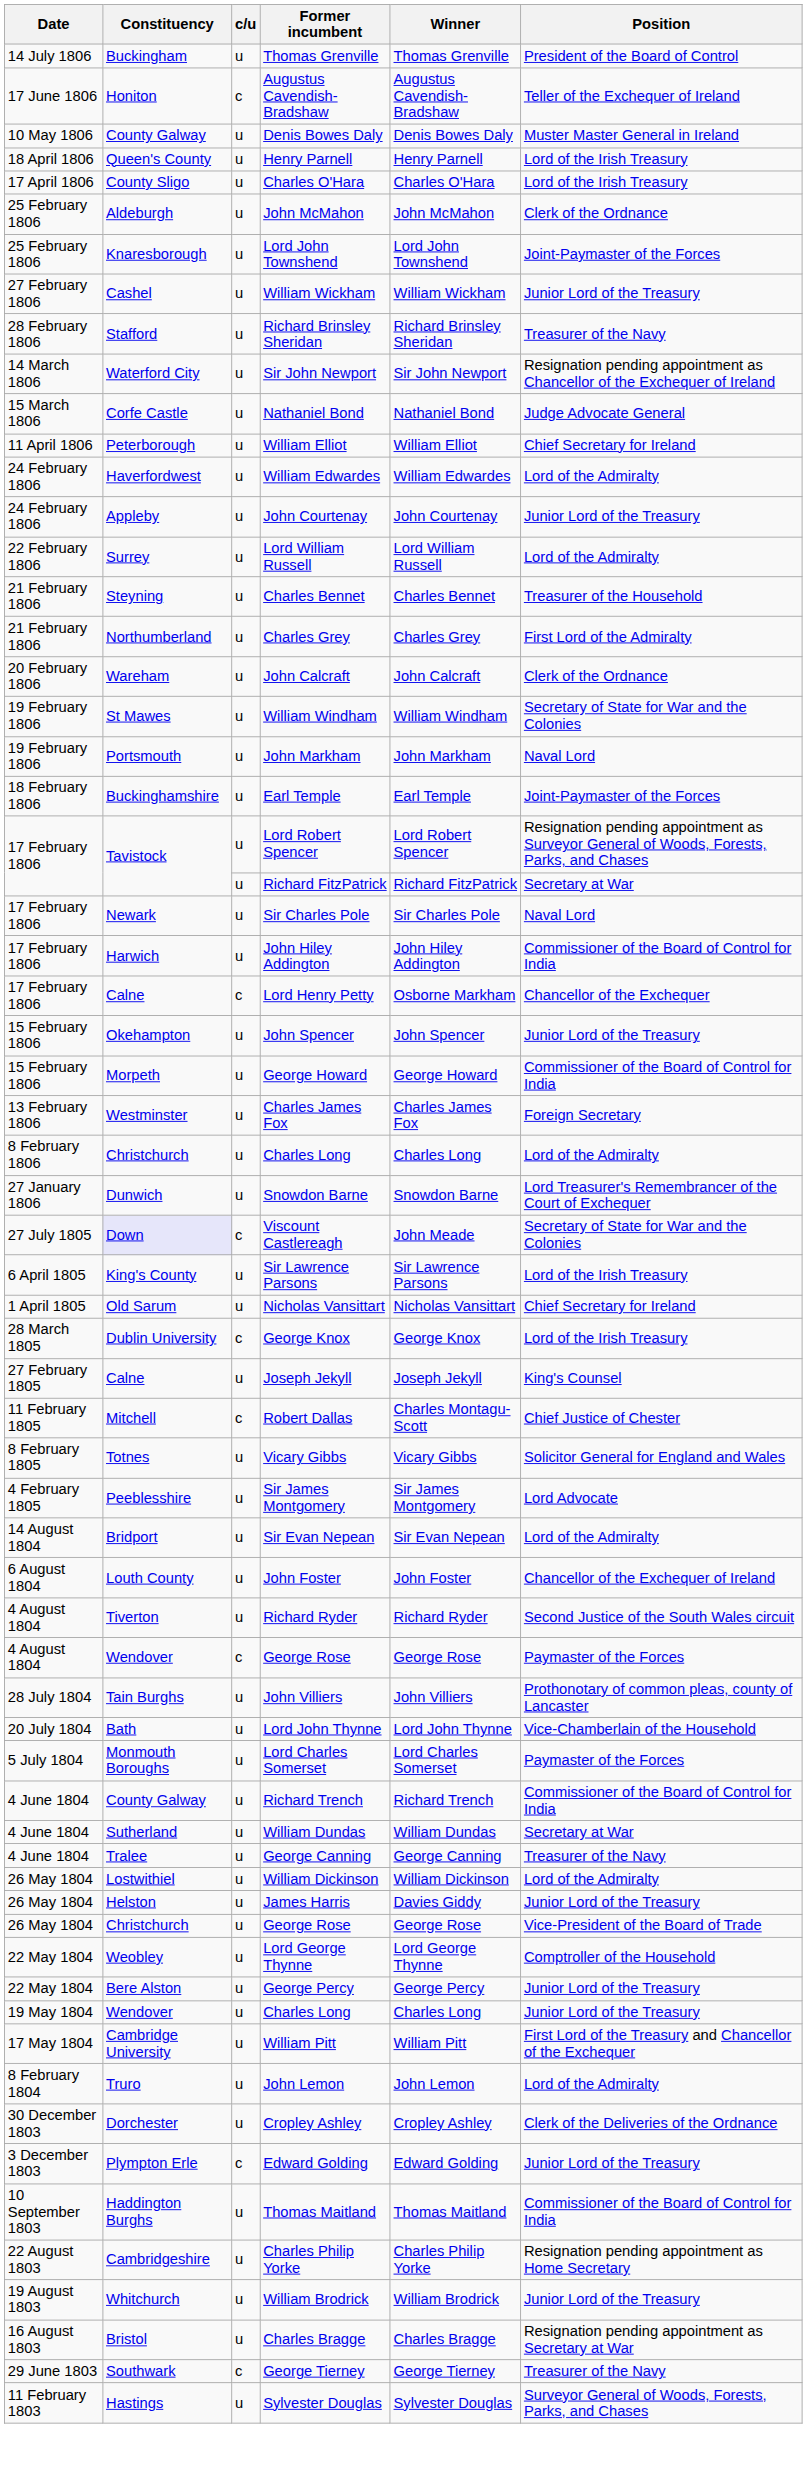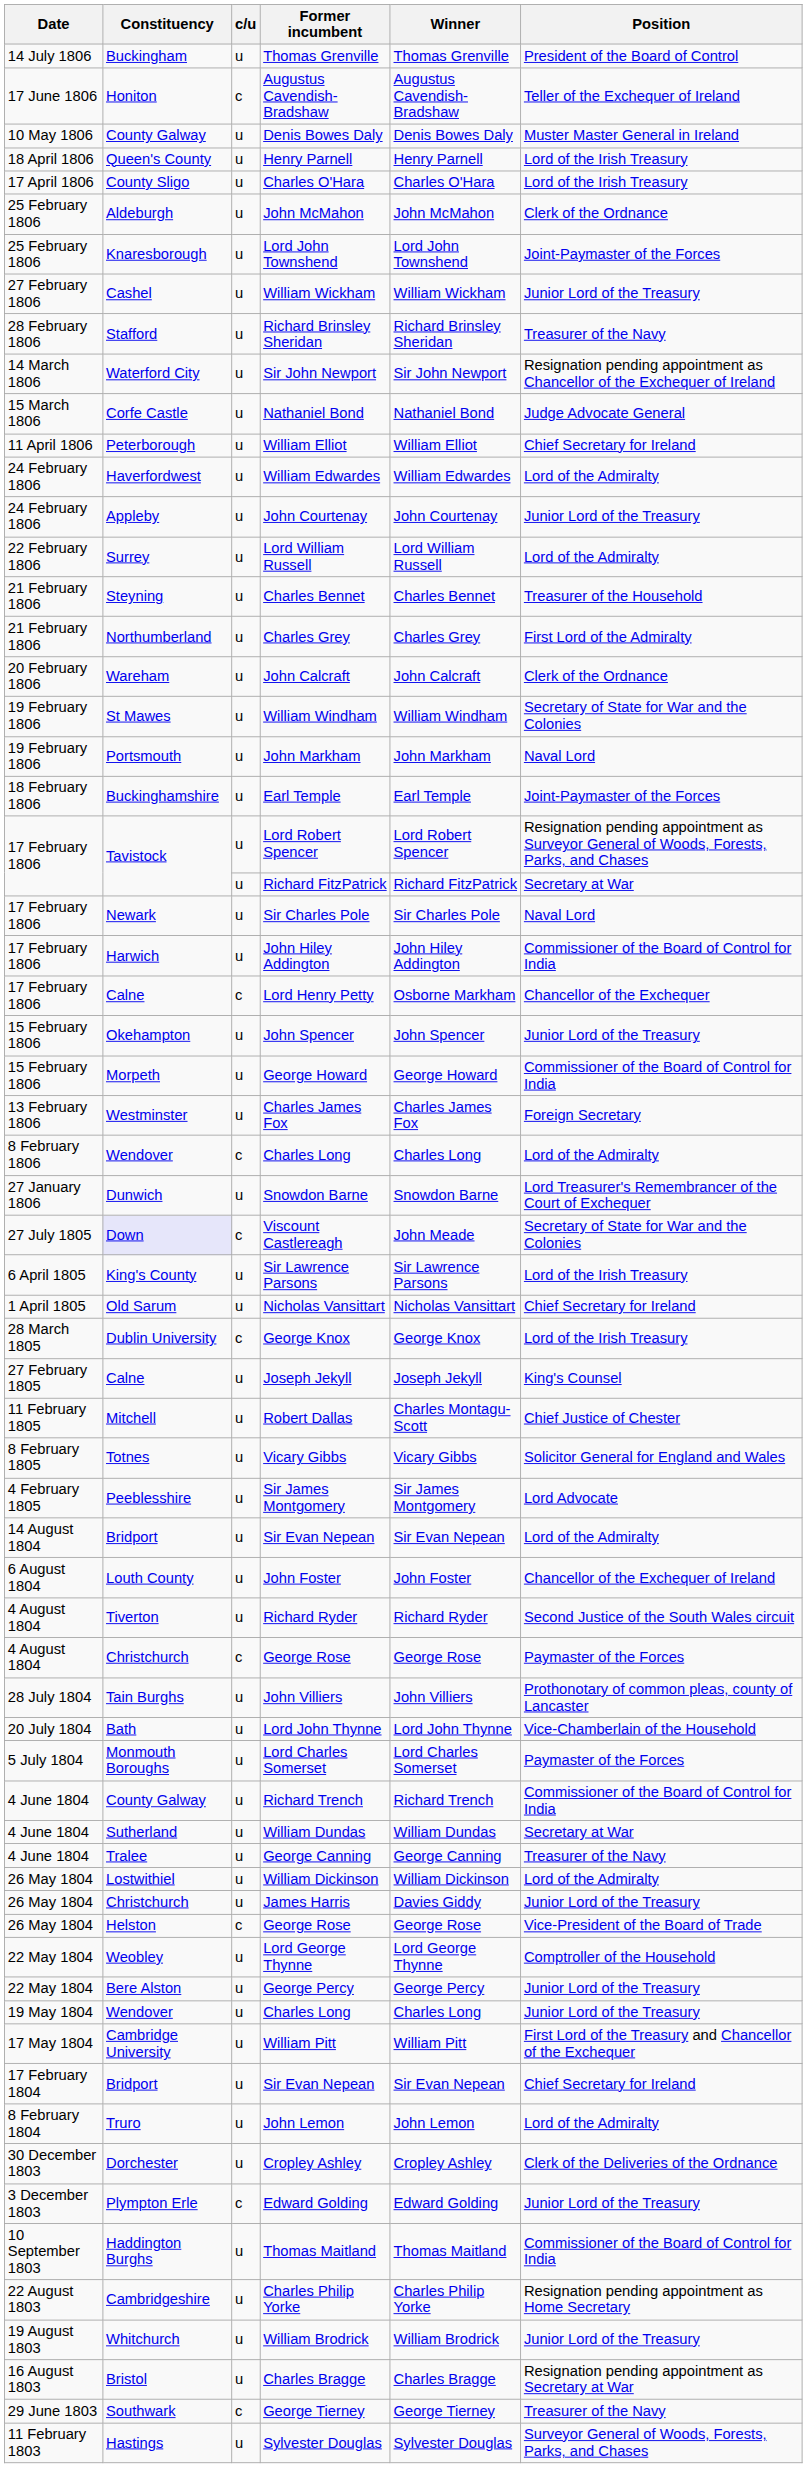 <table class="wikitable">
 <tr>
 <th>Date</th>
 <th>Constituency</th>
 <th>c/u</th>
 <th>Former incumbent</th>
 <th>Winner</th>
 <th>Position</th>
 </tr>
 <tr>
 <td>14 July 1806</td>
 <td><a href='#'>Buckingham</a></td>
 <td>u</td>
 <td><a href='#'>Thomas Grenville</a></td>
 <td><a href='#'>Thomas Grenville</a></td>
 <td><a href='#'>President of the Board of Control</a></td>
 </tr>
 <tr>
 <td>17 June 1806</td>
 <td><a href='#'>Honiton</a></td>
 <td>c</td>
 <td><a href='#'>Augustus Cavendish-Bradshaw</a></td>
 <td><a href='#'>Augustus Cavendish-Bradshaw</a></td>
 <td><a href='#'>Teller of the Exchequer of Ireland</a></td>
 </tr>
 <tr>
 <td>10 May 1806</td>
 <td><a href='#'>County Galway</a></td>
 <td>u</td>
 <td><a href='#'>Denis Bowes Daly</a></td>
 <td><a href='#'>Denis Bowes Daly</a></td>
 <td><a href='#'>Muster Master General in Ireland</a></td>
 </tr>
 <tr>
 <td>18 April 1806</td>
 <td><a href='#'>Queen's County</a></td>
 <td>u</td>
 <td><a href='#'>Henry Parnell</a></td>
 <td><a href='#'>Henry Parnell</a></td>
 <td><a href='#'>Lord of the Irish Treasury</a></td>
 </tr>
 <tr>
 <td>17 April 1806</td>
 <td><a href='#'>County Sligo</a></td>
 <td>u</td>
 <td><a href='#'>Charles O'Hara</a></td>
 <td><a href='#'>Charles O'Hara</a></td>
 <td><a href='#'>Lord of the Irish Treasury</a></td>
 </tr>
 <tr>
 <td>25 February 1806</td>
 <td><a href='#'>Aldeburgh</a></td>
 <td>u</td>
 <td><a href='#'>John McMahon</a></td>
 <td><a href='#'>John McMahon</a></td>
 <td><a href='#'>Clerk of the Ordnance</a></td>
 </tr>
 <tr>
 <td>25 February 1806</td>
 <td><a href='#'>Knaresborough</a></td>
 <td>u</td>
 <td><a href='#'>Lord John Townshend</a></td>
 <td><a href='#'>Lord John Townshend</a></td>
 <td><a href='#'>Joint-Paymaster of the Forces</a></td>
 </tr>
 <tr>
 <td>27 February 1806</td>
 <td><a href='#'>Cashel</a></td>
 <td>u</td>
 <td><a href='#'>William Wickham</a></td>
 <td><a href='#'>William Wickham</a></td>
 <td><a href='#'>Junior Lord of the Treasury</a></td>
 </tr>
 <tr>
 <td>28 February 1806</td>
 <td><a href='#'>Stafford</a></td>
 <td>u</td>
 <td><a href='#'>Richard Brinsley Sheridan</a></td>
 <td><a href='#'>Richard Brinsley Sheridan</a></td>
 <td><a href='#'>Treasurer of the Navy</a></td>
 </tr>
 <tr>
 <td>14 March 1806</td>
 <td><a href='#'>Waterford City</a></td>
 <td>u</td>
 <td><a href='#'>Sir John Newport</a></td>
 <td><a href='#'>Sir John Newport</a></td>
 <td>Resignation pending appointment as <a href='#'>Chancellor of the Exchequer of Ireland</a></td>
 </tr>
 <tr>
 <td>15 March 1806</td>
 <td><a href='#'>Corfe Castle</a></td>
 <td>u</td>
 <td><a href='#'>Nathaniel Bond</a></td>
 <td><a href='#'>Nathaniel Bond</a></td>
 <td><a href='#'>Judge Advocate General</a></td>
 </tr>
 <tr>
 <td>11 April 1806</td>
 <td><a href='#'>Peterborough</a></td>
 <td>u</td>
 <td><a href='#'>William Elliot</a></td>
 <td><a href='#'>William Elliot</a></td>
 <td><a href='#'>Chief Secretary for Ireland</a></td>
 </tr>
 <tr>
 <td>24 February 1806</td>
 <td><a href='#'>Haverfordwest</a></td>
 <td>u</td>
 <td><a href='#'>William Edwardes</a></td>
 <td><a href='#'>William Edwardes</a></td>
 <td><a href='#'>Lord of the Admiralty</a></td>
 </tr>
 <tr>
 <td>24 February 1806</td>
 <td><a href='#'>Appleby</a></td>
 <td>u</td>
 <td><a href='#'>John Courtenay</a></td>
 <td><a href='#'>John Courtenay</a></td>
 <td><a href='#'>Junior Lord of the Treasury</a></td>
 </tr>
 <tr>
 <td>22 February 1806</td>
 <td><a href='#'>Surrey</a></td>
 <td>u</td>
 <td><a href='#'>Lord William Russell</a></td>
 <td><a href='#'>Lord William Russell</a></td>
 <td><a href='#'>Lord of the Admiralty</a></td>
 </tr>
 <tr>
 <td>21 February 1806</td>
 <td><a href='#'>Steyning</a></td>
 <td>u</td>
 <td><a href='#'>Charles Bennet</a></td>
 <td><a href='#'>Charles Bennet</a></td>
 <td><a href='#'>Treasurer of the Household</a></td>
 </tr>
 <tr>
 <td>21 February 1806</td>
 <td><a href='#'>Northumberland</a></td>
 <td>u</td>
 <td><a href='#'>Charles Grey</a></td>
 <td><a href='#'>Charles Grey</a></td>
 <td><a href='#'>First Lord of the Admiralty</a></td>
 </tr>
 <tr>
 <td>20 February 1806</td>
 <td><a href='#'>Wareham</a></td>
 <td>u</td>
 <td><a href='#'>John Calcraft</a></td>
 <td><a href='#'>John Calcraft</a></td>
 <td><a href='#'>Clerk of the Ordnance</a></td>
 </tr>
 <tr>
 <td>19 February 1806</td>
 <td><a href='#'>St Mawes</a></td>
 <td>u</td>
 <td><a href='#'>William Windham</a></td>
 <td><a href='#'>William Windham</a></td>
 <td><a href='#'>Secretary of State for War and the Colonies</a></td>
 </tr>
 <tr>
 <td>19 February 1806</td>
 <td><a href='#'>Portsmouth</a></td>
 <td>u</td>
 <td><a href='#'>John Markham</a></td>
 <td><a href='#'>John Markham</a></td>
 <td><a href='#'>Naval Lord</a></td>
 </tr>
 <tr>
 <td>18 February 1806</td>
 <td><a href='#'>Buckinghamshire</a></td>
 <td>u</td>
 <td><a href='#'>Earl Temple</a></td>
 <td><a href='#'>Earl Temple</a></td>
 <td><a href='#'>Joint-Paymaster of the Forces</a></td>
 </tr>
 <tr>
 <td rowspan=2>17 February 1806</td>
 <td rowspan=2><a href='#'>Tavistock</a></td>
 <td>u</td>
 <td><a href='#'>Lord Robert Spencer</a></td>
 <td><a href='#'>Lord Robert Spencer</a></td>
 <td>Resignation pending appointment as <a href='#'>Surveyor General of Woods, Forests, Parks, and Chases</a></td>
 </tr>
 <tr>
 <td>u</td>
 <td><a href='#'>Richard FitzPatrick</a></td>
 <td><a href='#'>Richard FitzPatrick</a></td>
 <td><a href='#'>Secretary at War</a></td>
 </tr>
 <tr>
 <td>17 February 1806</td>
 <td><a href='#'>Newark</a></td>
 <td>u</td>
 <td><a href='#'>Sir Charles Pole</a></td>
 <td><a href='#'>Sir Charles Pole</a></td>
 <td><a href='#'>Naval Lord</a></td>
 </tr>
 <tr>
 <td>17 February 1806</td>
 <td><a href='#'>Harwich</a></td>
 <td>u</td>
 <td><a href='#'>John Hiley Addington</a></td>
 <td><a href='#'>John Hiley Addington</a></td>
 <td><a href='#'>Commissioner of the Board of Control for India</a></td>
 </tr>
 <tr>
 <td>17 February 1806</td>
 <td><a href='#'>Calne</a></td>
 <td>c</td>
 <td><a href='#'>Lord Henry Petty</a></td>
 <td><a href='#'>Osborne Markham</a></td>
 <td><a href='#'>Chancellor of the Exchequer</a></td>
 </tr>
 <tr>
 <td>15 February 1806</td>
 <td><a href='#'>Okehampton</a></td>
 <td>u</td>
 <td><a href='#'>John Spencer</a></td>
 <td><a href='#'>John Spencer</a></td>
 <td><a href='#'>Junior Lord of the Treasury</a></td>
 </tr>
 <tr>
 <td>15 February 1806</td>
 <td><a href='#'>Morpeth</a></td>
 <td>u</td>
 <td><a href='#'>George Howard</a></td>
 <td><a href='#'>George Howard</a></td>
 <td><a href='#'>Commissioner of the Board of Control for India</a></td>
 </tr>
 <tr>
 <td>13 February 1806</td>
 <td><a href='#'>Westminster</a></td>
 <td>u</td>
 <td><a href='#'>Charles James Fox</a></td>
 <td><a href='#'>Charles James Fox</a></td>
 <td><a href='#'>Foreign Secretary</a></td>
 </tr>
 <tr>
 <td>8 February 1806</td>
-<td><a href='#'>Christchurch</a></td>
-<td>u</td>
+<td><a href='#'>Wendover</a></td>
+<td>c</td>
 <td><a href='#'>Charles Long</a></td>
 <td><a href='#'>Charles Long</a></td>
 <td><a href='#'>Lord of the Admiralty</a></td>
 </tr>
 <tr>
 <td>27 January 1806</td>
 <td><a href='#'>Dunwich</a></td>
 <td>u</td>
 <td><a href='#'>Snowdon Barne</a></td>
 <td><a href='#'>Snowdon Barne</a></td>
 <td><a href='#'>Lord Treasurer's Remembrancer of the Court of Exchequer</a></td>
 </tr>
 <tr>
 <td>27 July 1805</td>
 <td style="background: lavender;"><a href='#'>Down</a></td>
 <td>c</td>
 <td><a href='#'>Viscount Castlereagh</a></td>
 <td><a href='#'>John Meade</a></td>
 <td><a href='#'>Secretary of State for War and the Colonies</a></td>
 </tr>
 <tr>
 <td>6 April 1805</td>
 <td><a href='#'>King's County</a></td>
 <td>u</td>
 <td><a href='#'>Sir Lawrence Parsons</a></td>
 <td><a href='#'>Sir Lawrence Parsons</a></td>
 <td><a href='#'>Lord of the Irish Treasury</a></td>
 </tr>
 <tr>
 <td>1 April 1805</td>
 <td><a href='#'>Old Sarum</a></td>
 <td>u</td>
 <td><a href='#'>Nicholas Vansittart</a></td>
 <td><a href='#'>Nicholas Vansittart</a></td>
 <td><a href='#'>Chief Secretary for Ireland</a></td>
 </tr>
 <tr>
 <td>28 March 1805</td>
 <td><a href='#'>Dublin University</a></td>
 <td>c</td>
 <td><a href='#'>George Knox</a></td>
 <td><a href='#'>George Knox</a></td>
 <td><a href='#'>Lord of the Irish Treasury</a></td>
 </tr>
 <tr>
 <td>27 February 1805</td>
 <td><a href='#'>Calne</a></td>
 <td>u</td>
 <td><a href='#'>Joseph Jekyll</a></td>
 <td><a href='#'>Joseph Jekyll</a></td>
 <td><a href='#'>King's Counsel</a></td>
 </tr>
 <tr>
 <td>11 February 1805</td>
 <td><a href='#'>Mitchell</a></td>
-<td>c</td>
+<td>u</td>
 <td><a href='#'>Robert Dallas</a></td>
 <td><a href='#'>Charles Montagu-Scott</a></td>
 <td><a href='#'>Chief Justice of Chester</a></td>
 </tr>
 <tr>
 <td>8 February 1805</td>
 <td><a href='#'>Totnes</a></td>
 <td>u</td>
 <td><a href='#'>Vicary Gibbs</a></td>
 <td><a href='#'>Vicary Gibbs</a></td>
 <td><a href='#'>Solicitor General for England and Wales</a></td>
 </tr>
 <tr>
 <td>4 February 1805</td>
 <td><a href='#'>Peeblesshire</a></td>
 <td>u</td>
 <td><a href='#'>Sir James Montgomery</a></td>
 <td><a href='#'>Sir James Montgomery</a></td>
 <td><a href='#'>Lord Advocate</a></td>
 </tr>
 <tr>
 <td>14 August 1804</td>
 <td><a href='#'>Bridport</a></td>
 <td>u</td>
 <td><a href='#'>Sir Evan Nepean</a></td>
 <td><a href='#'>Sir Evan Nepean</a></td>
 <td><a href='#'>Lord of the Admiralty</a></td>
 </tr>
 <tr>
 <td>6 August 1804</td>
 <td><a href='#'>Louth County</a></td>
 <td>u</td>
 <td><a href='#'>John Foster</a></td>
 <td><a href='#'>John Foster</a></td>
 <td><a href='#'>Chancellor of the Exchequer of Ireland</a></td>
 </tr>
 <tr>
 <td>4 August 1804</td>
 <td><a href='#'>Tiverton</a></td>
 <td>u</td>
 <td><a href='#'>Richard Ryder</a></td>
 <td><a href='#'>Richard Ryder</a></td>
 <td><a href='#'>Second Justice of the South Wales circuit</a></td>
 </tr>
 <tr>
 <td>4 August 1804</td>
-<td><a href='#'>Wendover</a></td>
+<td><a href='#'>Christchurch</a></td>
 <td>c</td>
 <td><a href='#'>George Rose</a></td>
 <td><a href='#'>George Rose</a></td>
 <td><a href='#'>Paymaster of the Forces</a></td>
 </tr>
 <tr>
 <td>28 July 1804</td>
 <td><a href='#'>Tain Burghs</a></td>
 <td>u</td>
 <td><a href='#'>John Villiers</a></td>
 <td><a href='#'>John Villiers</a></td>
 <td><a href='#'>Prothonotary of common pleas, county of Lancaster</a></td>
 </tr>
 <tr>
 <td>20 July 1804</td>
 <td><a href='#'>Bath</a></td>
 <td>u</td>
 <td><a href='#'>Lord John Thynne</a></td>
 <td><a href='#'>Lord John Thynne</a></td>
 <td><a href='#'>Vice-Chamberlain of the Household</a></td>
 </tr>
 <tr>
 <td>5 July 1804</td>
 <td><a href='#'>Monmouth Boroughs</a></td>
 <td>u</td>
 <td><a href='#'>Lord Charles Somerset</a></td>
 <td><a href='#'>Lord Charles Somerset</a></td>
 <td><a href='#'>Paymaster of the Forces</a></td>
 </tr>
 <tr>
 <td>4 June 1804</td>
 <td><a href='#'>County Galway</a></td>
 <td>u</td>
 <td><a href='#'>Richard Trench</a></td>
 <td><a href='#'>Richard Trench</a></td>
 <td><a href='#'>Commissioner of the Board of Control for India</a></td>
 </tr>
 <tr>
 <td>4 June 1804</td>
 <td><a href='#'>Sutherland</a></td>
 <td>u</td>
 <td><a href='#'>William Dundas</a></td>
 <td><a href='#'>William Dundas</a></td>
 <td><a href='#'>Secretary at War</a></td>
 </tr>
 <tr>
 <td>4 June 1804</td>
 <td><a href='#'>Tralee</a></td>
 <td>u</td>
 <td><a href='#'>George Canning</a></td>
 <td><a href='#'>George Canning</a></td>
 <td><a href='#'>Treasurer of the Navy</a></td>
 </tr>
 <tr>
 <td>26 May 1804</td>
 <td><a href='#'>Lostwithiel</a></td>
 <td>u</td>
 <td><a href='#'>William Dickinson</a></td>
 <td><a href='#'>William Dickinson</a></td>
 <td><a href='#'>Lord of the Admiralty</a></td>
 </tr>
 <tr>
 <td>26 May 1804</td>
-<td><a href='#'>Helston</a></td>
+<td><a href='#'>Christchurch</a></td>
 <td>u</td>
 <td><a href='#'>James Harris</a></td>
 <td><a href='#'>Davies Giddy</a></td>
 <td><a href='#'>Junior Lord of the Treasury</a></td>
 </tr>
 <tr>
 <td>26 May 1804</td>
-<td><a href='#'>Christchurch</a></td>
-<td>u</td>
+<td><a href='#'>Helston</a></td>
+<td>c</td>
 <td><a href='#'>George Rose</a></td>
 <td><a href='#'>George Rose</a></td>
 <td><a href='#'>Vice-President of the Board of Trade</a></td>
 </tr>
 <tr>
 <td>22 May 1804</td>
 <td><a href='#'>Weobley</a></td>
 <td>u</td>
 <td><a href='#'>Lord George Thynne</a></td>
 <td><a href='#'>Lord George Thynne</a></td>
 <td><a href='#'>Comptroller of the Household</a></td>
 </tr>
 <tr>
 <td>22 May 1804</td>
 <td><a href='#'>Bere Alston</a></td>
 <td>u</td>
 <td><a href='#'>George Percy</a></td>
 <td><a href='#'>George Percy</a></td>
 <td><a href='#'>Junior Lord of the Treasury</a></td>
 </tr>
 <tr>
 <td>19 May 1804</td>
 <td><a href='#'>Wendover</a></td>
 <td>u</td>
 <td><a href='#'>Charles Long</a></td>
 <td><a href='#'>Charles Long</a></td>
 <td><a href='#'>Junior Lord of the Treasury</a></td>
 </tr>
 <tr>
 <td>17 May 1804</td>
 <td><a href='#'>Cambridge University</a></td>
 <td>u</td>
 <td><a href='#'>William Pitt</a></td>
 <td><a href='#'>William Pitt</a></td>
 <td><a href='#'>First Lord of the Treasury</a> and <a href='#'>Chancellor of the Exchequer</a></td>
+</tr>
+<tr>
+<td>17 February 1804</td>
+<td><a href='#'>Bridport</a></td>
+<td>u</td>
+<td><a href='#'>Sir Evan Nepean</a></td>
+<td><a href='#'>Sir Evan Nepean</a></td>
+<td><a href='#'>Chief Secretary for Ireland</a></td>
 </tr>
 <tr>
 <td>8 February 1804</td>
 <td><a href='#'>Truro</a></td>
 <td>u</td>
 <td><a href='#'>John Lemon</a></td>
 <td><a href='#'>John Lemon</a></td>
 <td><a href='#'>Lord of the Admiralty</a></td>
 </tr>
 <tr>
 <td>30 December 1803</td>
 <td><a href='#'>Dorchester</a></td>
 <td>u</td>
 <td><a href='#'>Cropley Ashley</a></td>
 <td><a href='#'>Cropley Ashley</a></td>
 <td><a href='#'>Clerk of the Deliveries of the Ordnance</a></td>
 </tr>
 <tr>
 <td>3 December 1803</td>
 <td><a href='#'>Plympton Erle</a></td>
 <td>c</td>
 <td><a href='#'>Edward Golding</a></td>
 <td><a href='#'>Edward Golding</a></td>
 <td><a href='#'>Junior Lord of the Treasury</a></td>
 </tr>
 <tr>
 <td>10 September 1803</td>
 <td><a href='#'>Haddington Burghs</a></td>
 <td>u</td>
 <td><a href='#'>Thomas Maitland</a></td>
 <td><a href='#'>Thomas Maitland</a></td>
 <td><a href='#'>Commissioner of the Board of Control for India</a></td>
 </tr>
 <tr>
 <td>22 August 1803</td>
 <td><a href='#'>Cambridgeshire</a></td>
 <td>u</td>
 <td><a href='#'>Charles Philip Yorke</a></td>
 <td><a href='#'>Charles Philip Yorke</a></td>
 <td>Resignation pending appointment as <a href='#'>Home Secretary</a></td>
 </tr>
 <tr>
 <td>19 August 1803</td>
 <td><a href='#'>Whitchurch</a></td>
 <td>u</td>
 <td><a href='#'>William Brodrick</a></td>
 <td><a href='#'>William Brodrick</a></td>
 <td><a href='#'>Junior Lord of the Treasury</a></td>
 </tr>
 <tr>
 <td>16 August 1803</td>
 <td><a href='#'>Bristol</a></td>
 <td>u</td>
 <td><a href='#'>Charles Bragge</a></td>
 <td><a href='#'>Charles Bragge</a></td>
 <td>Resignation pending appointment as <a href='#'>Secretary at War</a></td>
 </tr>
 <tr>
 <td>29 June 1803</td>
 <td><a href='#'>Southwark</a></td>
 <td>c</td>
 <td><a href='#'>George Tierney</a></td>
 <td><a href='#'>George Tierney</a></td>
 <td><a href='#'>Treasurer of the Navy</a></td>
 </tr>
 <tr>
 <td>11 February 1803</td>
 <td><a href='#'>Hastings</a></td>
 <td>u</td>
 <td><a href='#'>Sylvester Douglas</a></td>
 <td><a href='#'>Sylvester Douglas</a></td>
 <td><a href='#'>Surveyor General of Woods, Forests, Parks, and Chases</a></td>
 </tr>
 </table>
